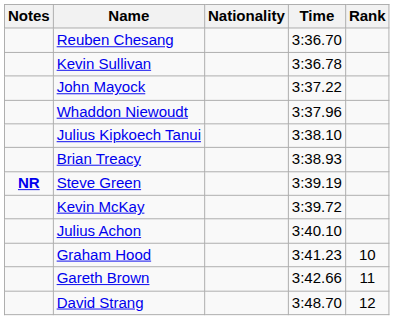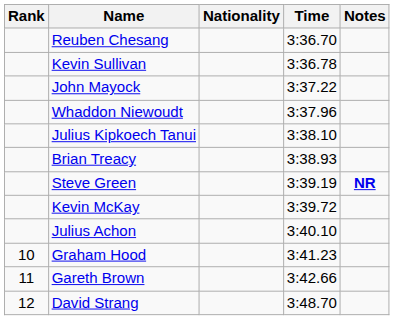 <table class="wikitable sortable" style=" text-align:center">
 <tr>
-<th>Notes</th>
+<th>Rank</th>
 <th>Name</th>
 <th>Nationality</th>
 <th>Time</th>
-<th>Rank</th>
+<th>Notes</th>
 </tr>
 <tr>
 <td></td>
 <td align=left><a href='#'>Reuben Chesang</a></td>
 <td align=left></td>
 <td>3:36.70</td>
 <td></td>
 </tr>
 <tr>
 <td></td>
 <td align=left><a href='#'>Kevin Sullivan</a></td>
 <td align=left></td>
 <td>3:36.78</td>
 <td></td>
 </tr>
 <tr>
 <td></td>
 <td align=left><a href='#'>John Mayock</a></td>
 <td align=left></td>
 <td>3:37.22</td>
 <td></td>
 </tr>
 <tr>
 <td></td>
 <td align=left><a href='#'>Whaddon Niewoudt</a></td>
 <td align=left></td>
 <td>3:37.96</td>
 <td></td>
 </tr>
 <tr>
 <td></td>
 <td align=left><a href='#'>Julius Kipkoech Tanui</a></td>
 <td align=left></td>
 <td>3:38.10</td>
 <td></td>
 </tr>
 <tr>
 <td></td>
 <td align=left><a href='#'>Brian Treacy</a></td>
 <td align=left></td>
 <td>3:38.93</td>
 <td></td>
 </tr>
 <tr>
-<td><strong><a href='#'>NR</a></strong></td>
+<td></td>
 <td align=left><a href='#'>Steve Green</a></td>
 <td align=left></td>
 <td>3:39.19</td>
-<td></td>
+<td><strong><a href='#'>NR</a></strong></td>
 </tr>
 <tr>
 <td></td>
 <td align=left><a href='#'>Kevin McKay</a></td>
 <td align=left></td>
 <td>3:39.72</td>
 <td></td>
 </tr>
 <tr>
 <td></td>
 <td align=left><a href='#'>Julius Achon</a></td>
 <td align=left></td>
 <td>3:40.10</td>
 <td></td>
 </tr>
 <tr>
-<td></td>
+<td>10</td>
 <td align=left><a href='#'>Graham Hood</a></td>
 <td align=left></td>
 <td>3:41.23</td>
-<td>10</td>
+<td></td>
 </tr>
 <tr>
-<td></td>
+<td>11</td>
 <td align=left><a href='#'>Gareth Brown</a></td>
 <td align=left></td>
 <td>3:42.66</td>
-<td>11</td>
+<td></td>
 </tr>
 <tr>
-<td></td>
+<td>12</td>
 <td align=left><a href='#'>David Strang</a></td>
 <td align=left></td>
 <td>3:48.70</td>
-<td>12</td>
+<td></td>
 </tr>
 </table>
